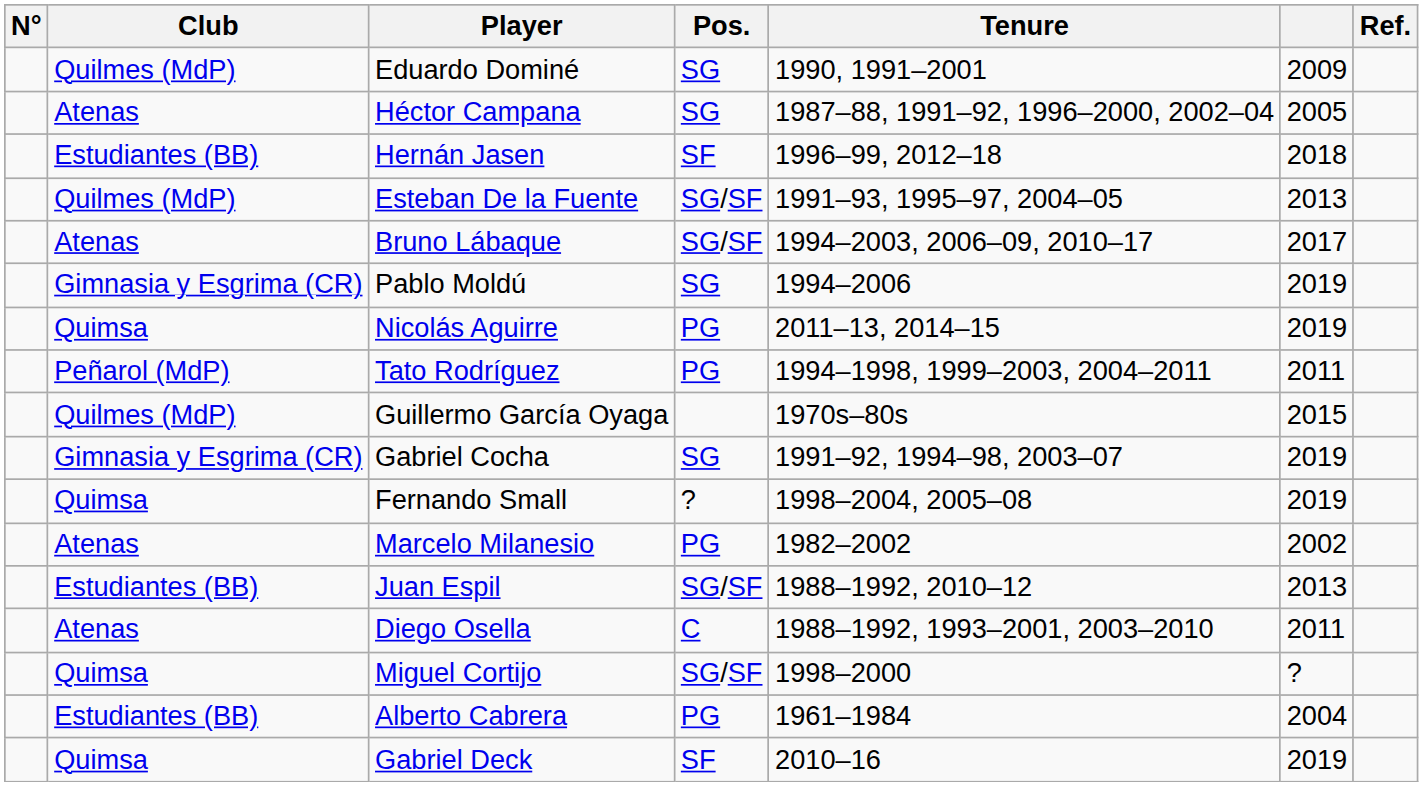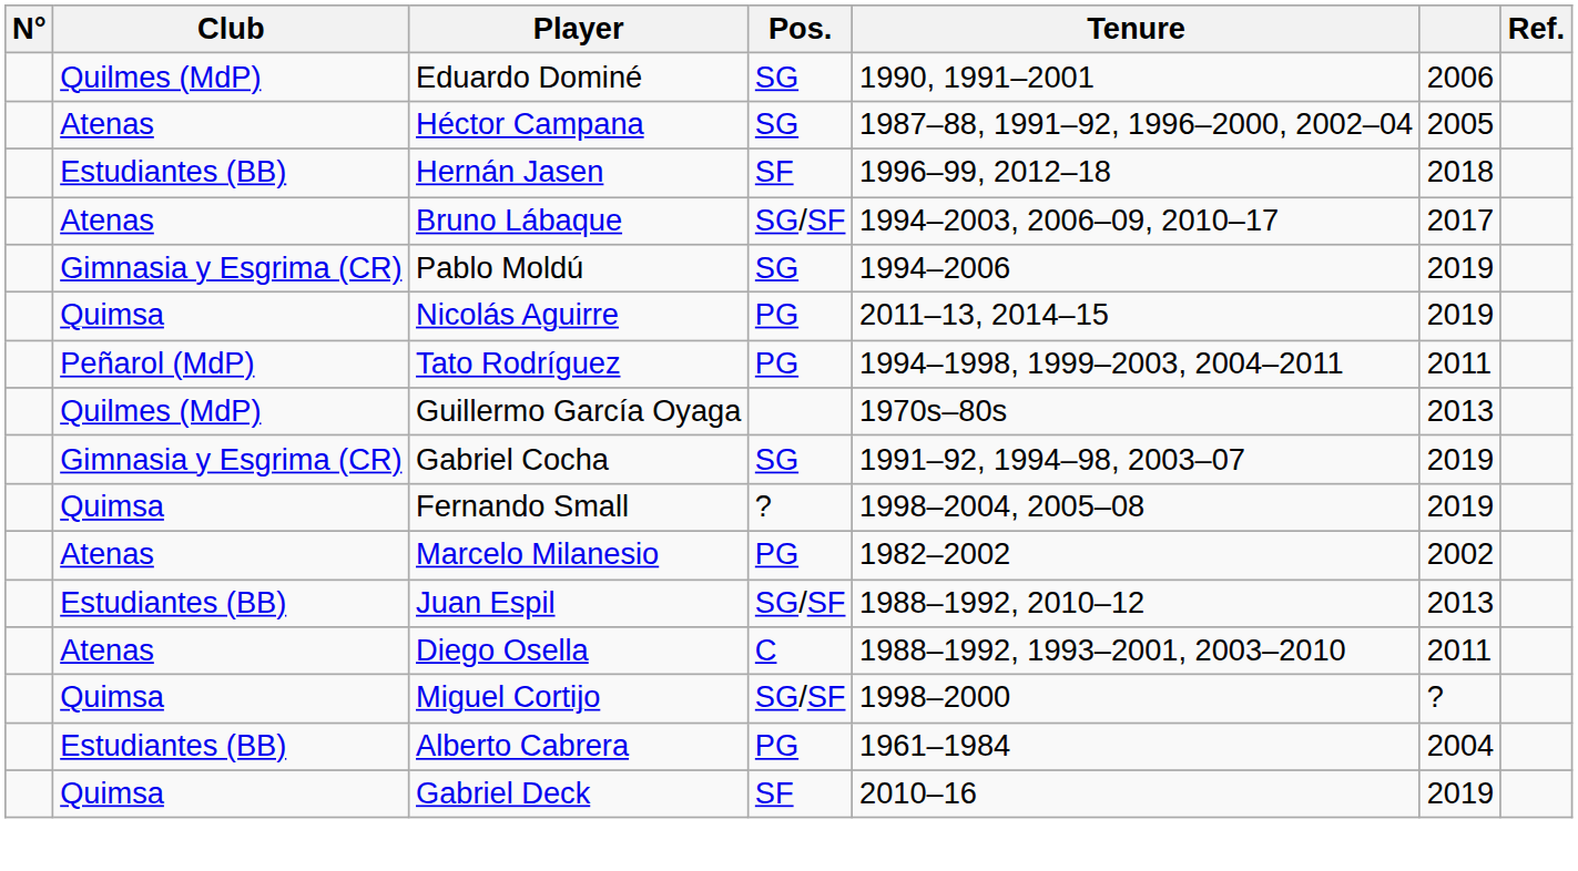 <table class="wikitable sortable" totalwidth= px>
 <tr>
 <th width= px>N°</th>
 <th width= px>Club</th>
 <th width= px>Player</th>
 <th width= px>Pos.</th>
 <th width= px>Tenure</th>
 <th width= px></th>
 <th width= px class=unsortable>Ref.</th>
 </tr>
 <tr>
 <td></td>
 <td><a href='#'>Quilmes (MdP)</a></td>
 <td> Eduardo Dominé</td>
 <td><a href='#'>SG</a></td>
 <td>1990, 1991–2001</td>
-<td>2009</td>
+<td>2006</td>
 <td></td>
 </tr>
 <tr>
 <td></td>
 <td><a href='#'>Atenas</a></td>
 <td> <a href='#'>Héctor Campana</a></td>
 <td><a href='#'>SG</a></td>
 <td>1987–88, 1991–92, 1996–2000, 2002–04</td>
 <td>2005</td>
 <td></td>
 </tr>
 <tr>
 <td></td>
 <td><a href='#'>Estudiantes (BB)</a></td>
 <td> <a href='#'>Hernán Jasen</a></td>
 <td><a href='#'>SF</a></td>
 <td>1996–99, 2012–18</td>
 <td>2018</td>
-<td></td>
-</tr>
-<tr>
-<td></td>
-<td><a href='#'>Quilmes (MdP)</a></td>
-<td> <a href='#'>Esteban De la Fuente</a></td>
-<td><a href='#'>SG</a>/<a href='#'>SF</a></td>
-<td>1991–93, 1995–97, 2004–05</td>
-<td>2013</td>
 <td></td>
 </tr>
 <tr>
 <td></td>
 <td><a href='#'>Atenas</a></td>
 <td> <a href='#'>Bruno Lábaque</a></td>
 <td><a href='#'>SG</a>/<a href='#'>SF</a></td>
 <td>1994–2003, 2006–09, 2010–17</td>
 <td>2017</td>
 <td></td>
 </tr>
 <tr>
 <td></td>
 <td><a href='#'>Gimnasia y Esgrima (CR)</a></td>
 <td> Pablo Moldú</td>
 <td><a href='#'>SG</a></td>
 <td>1994–2006</td>
 <td>2019</td>
 <td></td>
 </tr>
 <tr>
 <td></td>
 <td><a href='#'>Quimsa</a></td>
 <td> <a href='#'>Nicolás Aguirre</a></td>
 <td><a href='#'>PG</a></td>
 <td>2011–13, 2014–15</td>
 <td>2019</td>
 <td></td>
 </tr>
 <tr>
 <td></td>
 <td><a href='#'>Peñarol (MdP)</a></td>
 <td> <a href='#'>Tato Rodríguez</a></td>
 <td><a href='#'>PG</a></td>
 <td>1994–1998, 1999–2003, 2004–2011</td>
 <td>2011</td>
 <td></td>
 </tr>
 <tr>
 <td></td>
 <td><a href='#'>Quilmes (MdP)</a></td>
 <td> Guillermo García Oyaga</td>
 <td></td>
 <td>1970s–80s </td>
-<td>2015</td>
+<td>2013</td>
 <td></td>
 </tr>
 <tr>
 <td></td>
 <td><a href='#'>Gimnasia y Esgrima (CR)</a></td>
 <td> Gabriel Cocha</td>
 <td><a href='#'>SG</a></td>
 <td>1991–92, 1994–98, 2003–07</td>
 <td>2019</td>
 <td></td>
 </tr>
 <tr>
 <td></td>
 <td><a href='#'>Quimsa</a></td>
 <td> Fernando Small</td>
 <td>?</td>
 <td>1998–2004, 2005–08</td>
 <td>2019</td>
 <td></td>
 </tr>
 <tr>
 <td></td>
 <td><a href='#'>Atenas</a></td>
 <td> <a href='#'>Marcelo Milanesio</a></td>
 <td><a href='#'>PG</a></td>
 <td>1982–2002</td>
 <td>2002</td>
 <td></td>
 </tr>
 <tr>
 <td></td>
 <td><a href='#'>Estudiantes (BB)</a></td>
 <td> <a href='#'>Juan Espil</a></td>
 <td><a href='#'>SG</a>/<a href='#'>SF</a></td>
 <td>1988–1992, 2010–12</td>
 <td>2013</td>
 <td></td>
 </tr>
 <tr>
 <td></td>
 <td><a href='#'>Atenas</a></td>
 <td> <a href='#'>Diego Osella</a></td>
 <td><a href='#'>C</a></td>
 <td>1988–1992, 1993–2001, 2003–2010</td>
 <td>2011</td>
 <td></td>
 </tr>
 <tr>
 <td></td>
 <td><a href='#'>Quimsa</a></td>
 <td> <a href='#'>Miguel Cortijo</a></td>
 <td><a href='#'>SG</a>/<a href='#'>SF</a></td>
 <td>1998–2000</td>
 <td>?</td>
 <td></td>
 </tr>
 <tr>
 <td></td>
 <td><a href='#'>Estudiantes (BB)</a></td>
 <td> <a href='#'>Alberto Cabrera</a> </td>
 <td><a href='#'>PG</a></td>
 <td>1961–1984</td>
 <td>2004</td>
 <td></td>
 </tr>
 <tr>
 <td></td>
 <td><a href='#'>Quimsa</a></td>
 <td> <a href='#'>Gabriel Deck</a></td>
 <td><a href='#'>SF</a></td>
 <td>2010–16</td>
 <td>2019</td>
 <td></td>
 </tr>
 </table>
